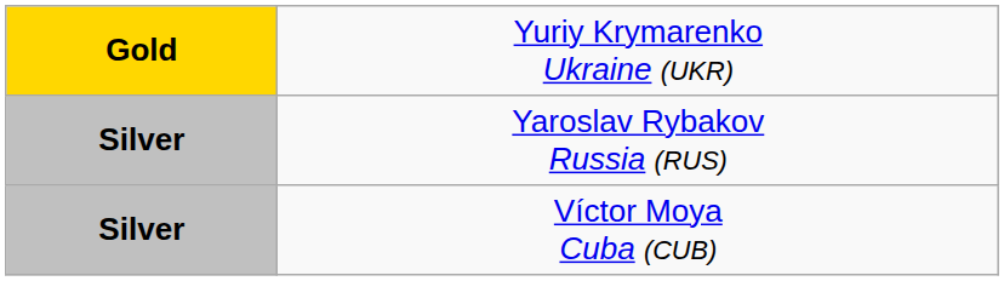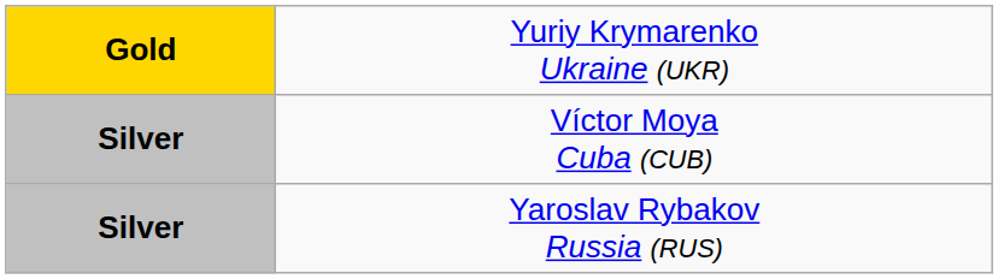 <table class="wikitable" style=" text-align:center; font-size:110%;" width="35%">
 <tr>
 <td bgcolor="gold"><strong>Gold</strong></td>
 <td> <a href='#'>Yuriy Krymarenko</a><br><em><a href='#'>Ukraine</a> <small>(UKR)</small></em></td>
 </tr>
 <tr>
 <td bgcolor="silver"><strong>Silver</strong></td>
-<td> <a href='#'>Yaroslav Rybakov</a><br><em><a href='#'>Russia</a> <small>(RUS)</small></em></td>
+<td> <a href='#'>Víctor Moya</a><br><em><a href='#'>Cuba</a> <small>(CUB)</small></em></td>
 </tr>
 <tr>
 <td bgcolor="silver"><strong>Silver</strong></td>
-<td> <a href='#'>Víctor Moya</a><br><em><a href='#'>Cuba</a> <small>(CUB)</small></em></td>
+<td> <a href='#'>Yaroslav Rybakov</a><br><em><a href='#'>Russia</a> <small>(RUS)</small></em></td>
 </tr>
 </table>
